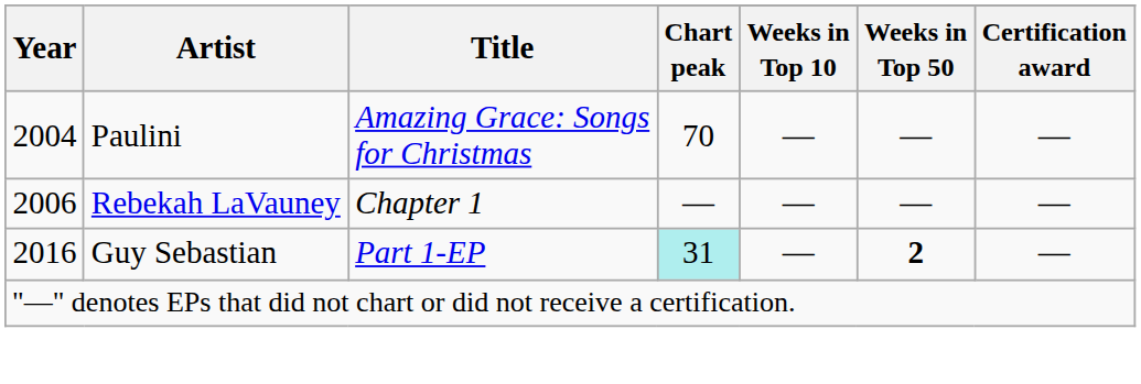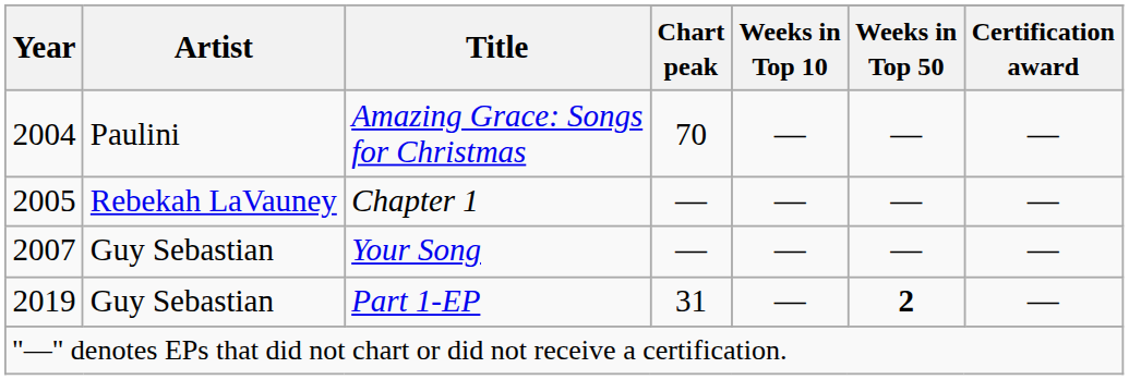 <table class="wikitable">
 <tr>
 <th rowspan="2">Year</th>
 <th rowspan="2">Artist</th>
 <th rowspan="2">Title</th>
 </tr>
 <tr>
 <th><small> Chart<br>peak</small></th>
 <th><small>Weeks in<br>Top 10</small></th>
 <th><small>Weeks in<br>Top 50</small></th>
 <th><small>Certification<br>award</small></th>
 </tr>
 <tr>
 <td>2004</td>
 <td>Paulini</td>
 <td><em><a href='#'>Amazing Grace: Songs <br>for Christmas</a></em></td>
 <td style="text-align:center;">70</td>
 <td style="text-align:center;">—</td>
 <td style="text-align:center;">—</td>
 <td style="text-align:center;">—</td>
 </tr>
 <tr>
-<td>2006</td>
+<td>2005</td>
 <td><a href='#'>Rebekah LaVauney</a></td>
 <td><em>Chapter 1</em></td>
 <td style="text-align:center;">—</td>
 <td style="text-align:center;">—</td>
 <td style="text-align:center;">—</td>
 <td style="text-align:center;">—</td>
 </tr>
 <tr>
-<td>2016</td>
+<td>2007</td>
+<td>Guy Sebastian</td>
+<td><em><a href='#'>Your Song</a></em></td>
+<td style="text-align:center;">—</td>
+<td style="text-align:center;">—</td>
+<td style="text-align:center;">—</td>
+<td style="text-align:center;">—</td>
+</tr>
+<tr>
+<td>2019</td>
 <td>Guy Sebastian</td>
 <td><em><a href='#'>Part 1-EP</a></em></td>
-<td style="background: paleturquoise; text-align:center;">31</td>
+<td style="text-align:center;">31</td>
 <td style="text-align:center;">—</td>
 <td style="text-align:center;"><strong>2</strong></td>
 <td style="text-align:center;">—</td>
 </tr>
 <tr>
 <td colspan="7" style="font-size:90%" style="text-align:center;">"—" denotes EPs that did not chart or did not receive a certification.</td>
 </tr>
 </table>
